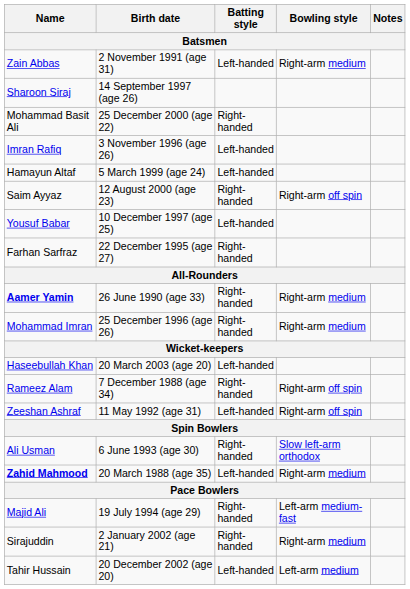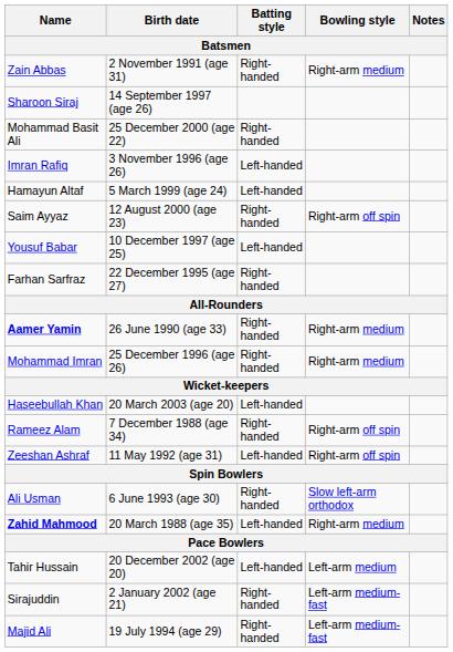 <table class="wikitable">
 <tr>
 <th>Name</th>
 <th>Birth date</th>
 <th>Batting style</th>
 <th>Bowling style</th>
 <th>Notes</th>
 </tr>
 <tr>
 <th colspan="5">Batsmen</th>
 </tr>
 <tr>
 <td><a href='#'>Zain Abbas</a></td>
 <td>2 November 1991 (age 31)</td>
-<td>Left-handed</td>
+<td>Right-handed</td>
 <td>Right-arm <a href='#'>medium</a></td>
 <td></td>
 </tr>
 <tr>
 <td><a href='#'>Sharoon Siraj</a></td>
 <td>14 September 1997 (age 26)</td>
 <td></td>
 <td></td>
 <td></td>
 </tr>
 <tr>
 <td>Mohammad Basit Ali</td>
 <td>25 December 2000 (age 22)</td>
 <td>Right-handed</td>
 <td></td>
 <td></td>
 </tr>
 <tr>
 <td><a href='#'>Imran Rafiq</a></td>
 <td>3 November 1996 (age 26)</td>
 <td>Left-handed</td>
 <td></td>
 <td></td>
 </tr>
 <tr>
 <td>Hamayun Altaf</td>
 <td>5 March 1999 (age 24)</td>
 <td>Left-handed</td>
 <td></td>
 <td></td>
 </tr>
 <tr>
 <td>Saim Ayyaz</td>
 <td>12 August 2000 (age 23)</td>
 <td>Right-handed</td>
 <td>Right-arm <a href='#'>off spin</a></td>
 <td></td>
 </tr>
 <tr>
 <td><a href='#'>Yousuf Babar</a></td>
 <td>10 December 1997 (age 25)</td>
 <td>Left-handed</td>
 <td></td>
 <td></td>
 </tr>
 <tr>
 <td>Farhan Sarfraz</td>
 <td>22 December 1995 (age 27)</td>
 <td>Right-handed</td>
 <td></td>
 <td></td>
 </tr>
 <tr>
 <th colspan="5">All-Rounders</th>
 </tr>
 <tr>
 <td><strong><a href='#'>Aamer Yamin</a></strong></td>
 <td>26 June 1990 (age 33)</td>
 <td>Right-handed</td>
 <td>Right-arm <a href='#'>medium</a></td>
 <td></td>
 </tr>
 <tr>
 <td><a href='#'>Mohammad Imran</a></td>
 <td>25 December 1996 (age 26)</td>
 <td>Right-handed</td>
 <td>Right-arm <a href='#'>medium</a></td>
 <td></td>
 </tr>
 <tr>
 <th colspan="5">Wicket-keepers</th>
 </tr>
 <tr>
 <td><a href='#'>Haseebullah Khan</a></td>
 <td>20 March 2003 (age 20)</td>
 <td>Left-handed</td>
 <td></td>
 <td></td>
 </tr>
 <tr>
 <td><a href='#'>Rameez Alam</a></td>
 <td>7 December 1988 (age 34)</td>
 <td>Right-handed</td>
 <td>Right-arm <a href='#'>off spin</a></td>
 <td></td>
 </tr>
 <tr>
 <td><a href='#'>Zeeshan Ashraf</a></td>
 <td>11 May 1992 (age 31)</td>
 <td>Left-handed</td>
 <td>Right-arm <a href='#'>off spin</a></td>
 <td></td>
 </tr>
 <tr>
 <th colspan="5">Spin Bowlers</th>
 </tr>
 <tr>
 <td><a href='#'>Ali Usman</a></td>
 <td>6 June 1993 (age 30)</td>
 <td>Right-handed</td>
 <td><a href='#'>Slow left-arm orthodox</a></td>
 <td></td>
 </tr>
 <tr>
 <td><strong><a href='#'>Zahid Mahmood</a></strong></td>
 <td>20 March 1988 (age 35)</td>
 <td>Left-handed</td>
 <td>Right-arm <a href='#'>medium</a></td>
 <td></td>
 </tr>
 <tr>
 <th colspan="5">Pace Bowlers</th>
 </tr>
 <tr>
+<td>Tahir Hussain</td>
+<td>20 December 2002 (age 20)</td>
+<td>Left-handed</td>
+<td>Left-arm <a href='#'>medium</a></td>
+<td></td>
+</tr>
+<tr>
+<td>Sirajuddin</td>
+<td>2 January 2002 (age 21)</td>
+<td>Right-handed</td>
+<td>Left-arm <a href='#'>medium-fast</a></td>
+<td></td>
+</tr>
+<tr>
 <td><a href='#'>Majid Ali</a></td>
 <td>19 July 1994 (age 29)</td>
 <td>Right-handed</td>
 <td>Left-arm <a href='#'>medium-fast</a></td>
 <td></td>
 </tr>
-<tr>
-<td>Sirajuddin</td>
-<td>2 January 2002 (age 21)</td>
-<td>Right-handed</td>
-<td>Right-arm <a href='#'>medium</a></td>
-<td></td>
-</tr>
-<tr>
-<td>Tahir Hussain</td>
-<td>20 December 2002 (age 20)</td>
-<td>Left-handed</td>
-<td>Left-arm <a href='#'>medium</a></td>
-<td></td>
-</tr>
 </table>
